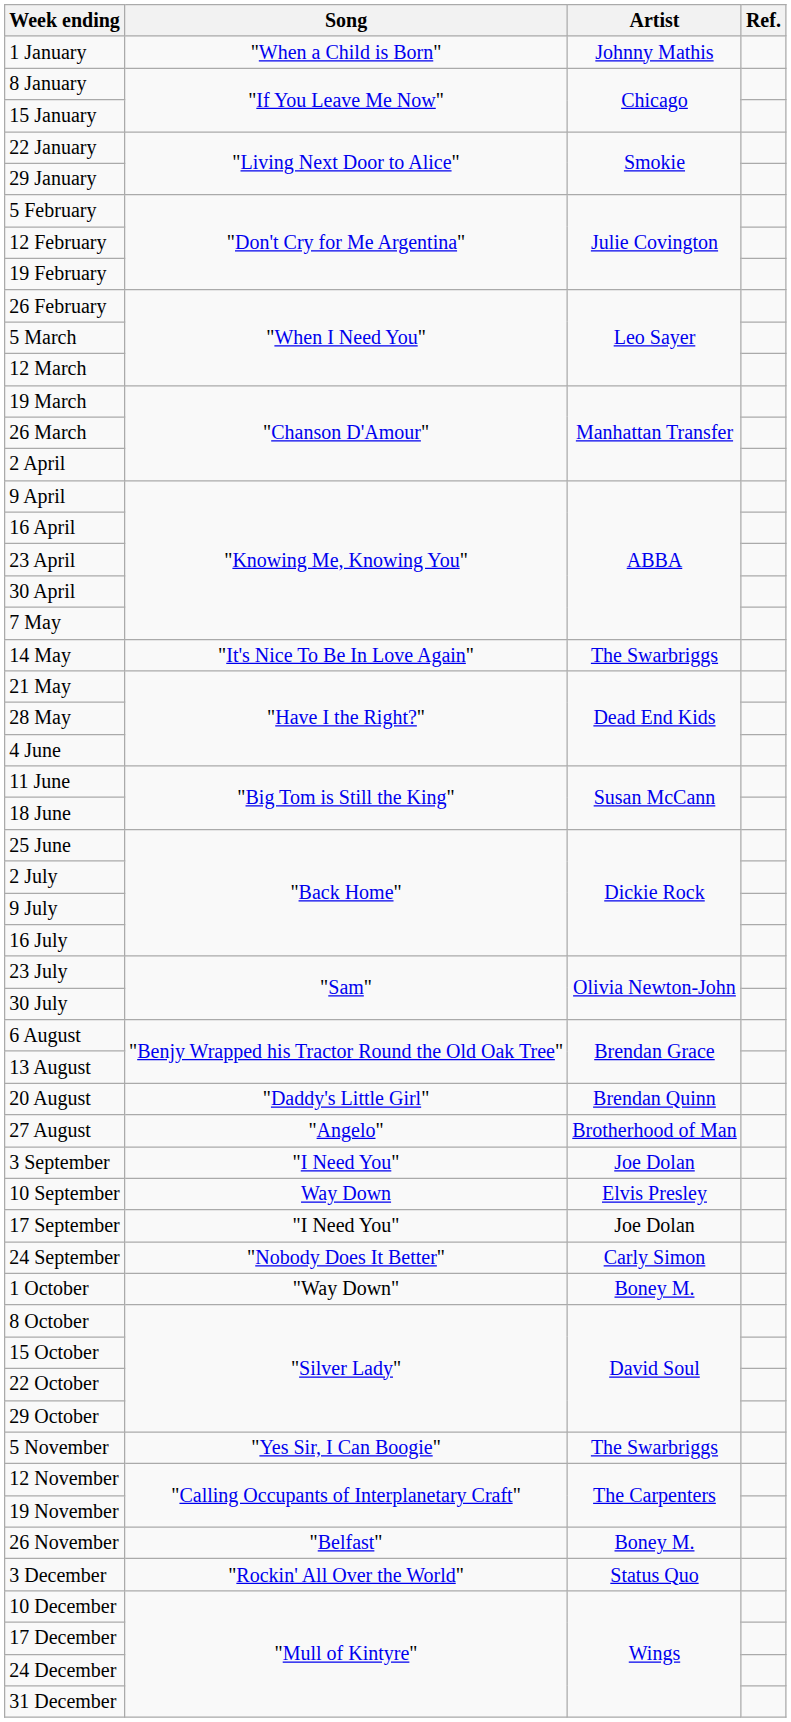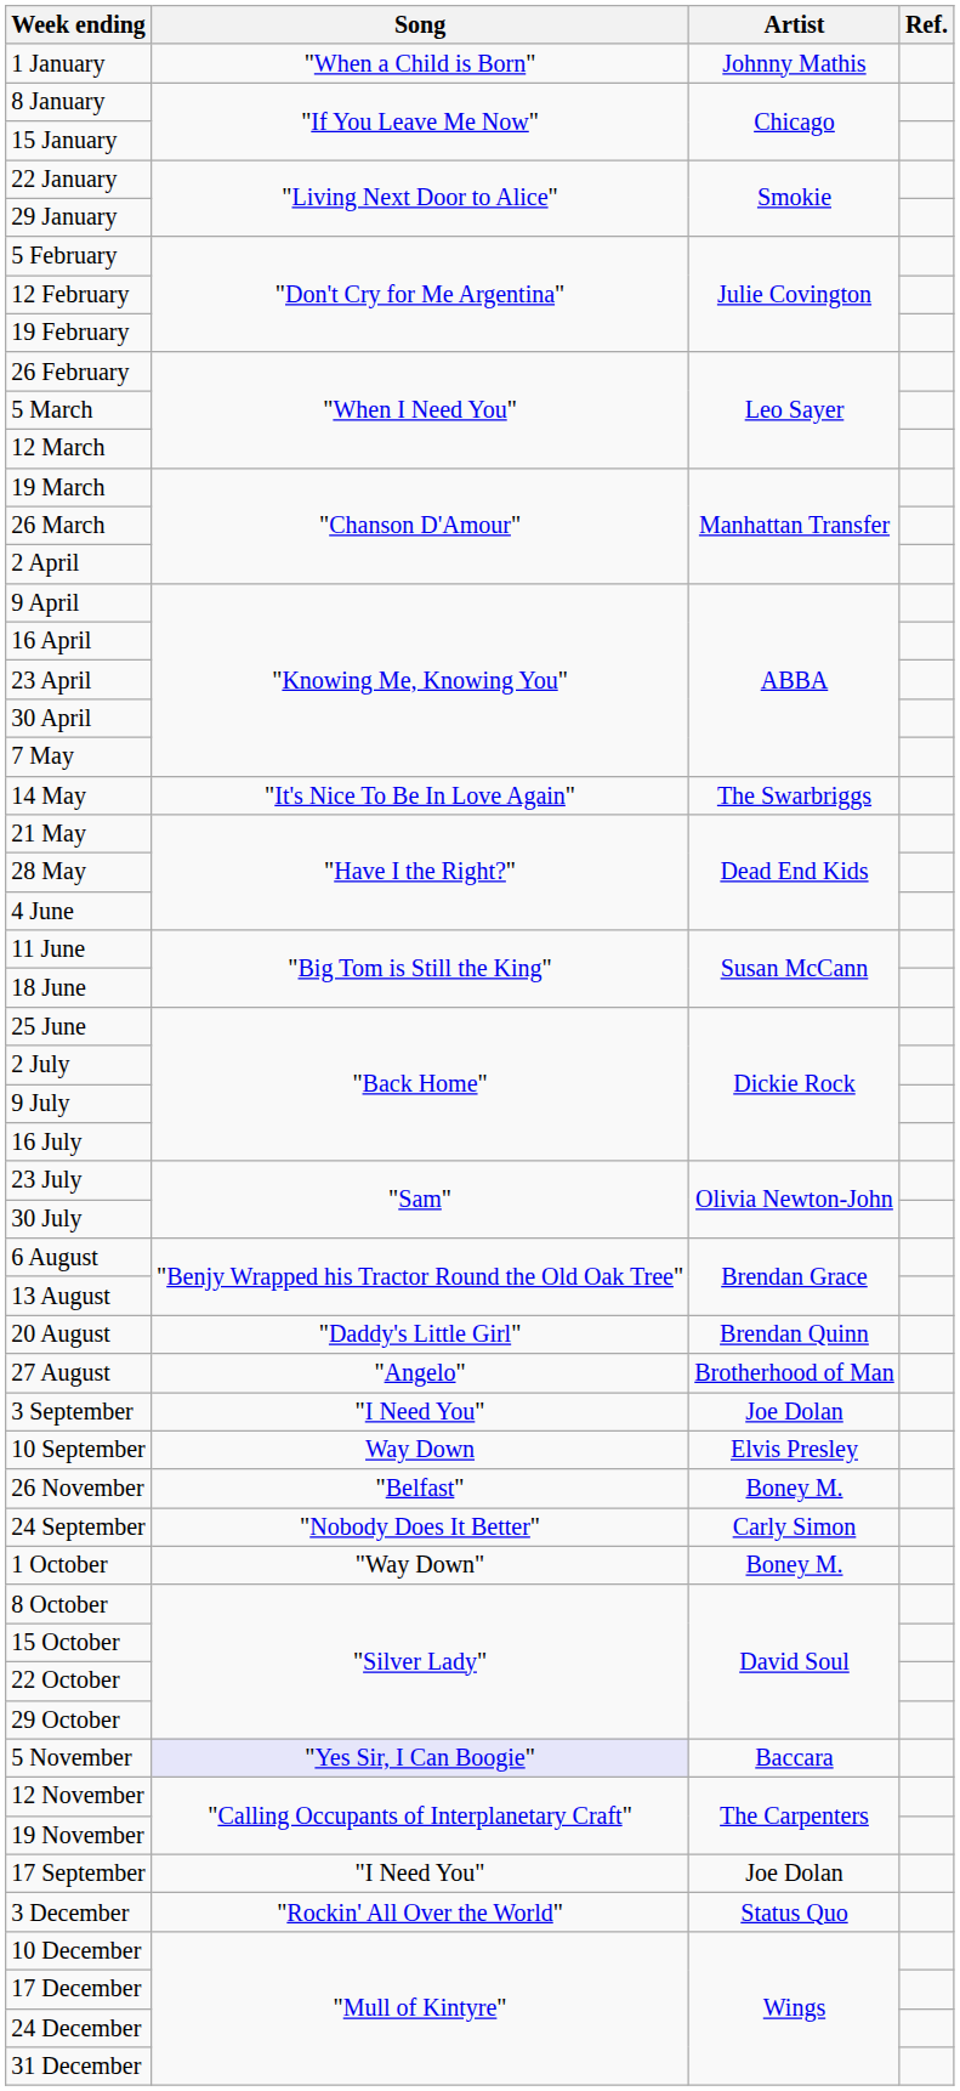 <table class="wikitable">
 <tr>
 <th>Week ending</th>
 <th>Song</th>
 <th>Artist</th>
 <th>Ref.</th>
 </tr>
 <tr>
 <td>1 January</td>
 <td align="center">"<a href='#'>When a Child is Born</a>"</td>
 <td align="center"><a href='#'>Johnny Mathis</a></td>
 <td></td>
 </tr>
 <tr>
 <td>8 January</td>
 <td rowspan="2" align="center">"<a href='#'>If You Leave Me Now</a>"</td>
 <td rowspan="2" align="center"><a href='#'>Chicago</a></td>
 <td></td>
 </tr>
 <tr>
 <td>15 January</td>
 <td></td>
 </tr>
 <tr>
 <td>22 January</td>
 <td rowspan="2" align="center">"<a href='#'>Living Next Door to Alice</a>"</td>
 <td rowspan="2" align="center"><a href='#'>Smokie</a></td>
 <td></td>
 </tr>
 <tr>
 <td>29 January</td>
 <td></td>
 </tr>
 <tr>
 <td>5 February</td>
 <td rowspan="3" align="center">"<a href='#'>Don't Cry for Me Argentina</a>"</td>
 <td rowspan="3" align="center"><a href='#'>Julie Covington</a></td>
 <td></td>
 </tr>
 <tr>
 <td>12 February</td>
 <td></td>
 </tr>
 <tr>
 <td>19 February</td>
 <td></td>
 </tr>
 <tr>
 <td>26 February</td>
 <td rowspan="3" align="center">"<a href='#'>When I Need You</a>"</td>
 <td rowspan="3" align="center"><a href='#'>Leo Sayer</a></td>
 <td></td>
 </tr>
 <tr>
 <td>5 March</td>
 <td></td>
 </tr>
 <tr>
 <td>12 March</td>
 <td></td>
 </tr>
 <tr>
 <td>19 March</td>
 <td rowspan="3" align="center">"<a href='#'>Chanson D'Amour</a>"</td>
 <td rowspan="3" align="center"><a href='#'>Manhattan Transfer</a></td>
 <td></td>
 </tr>
 <tr>
 <td>26 March</td>
 <td></td>
 </tr>
 <tr>
 <td>2 April</td>
 <td></td>
 </tr>
 <tr>
 <td>9 April</td>
 <td rowspan="5" align="center">"<a href='#'>Knowing Me, Knowing You</a>"</td>
 <td rowspan="5" align="center"><a href='#'>ABBA</a></td>
 <td></td>
 </tr>
 <tr>
 <td>16 April</td>
 <td></td>
 </tr>
 <tr>
 <td>23 April</td>
 <td></td>
 </tr>
 <tr>
 <td>30 April</td>
 <td></td>
 </tr>
 <tr>
 <td>7 May</td>
 <td></td>
 </tr>
 <tr>
 <td>14 May</td>
 <td align="center">"<a href='#'>It's Nice To Be In Love Again</a>"</td>
 <td align="center"><a href='#'>The Swarbriggs</a></td>
 <td></td>
 </tr>
 <tr>
 <td>21 May</td>
 <td rowspan="3" align="center">"<a href='#'>Have I the Right?</a>"</td>
 <td rowspan="3" align="center"><a href='#'>Dead End Kids</a></td>
 <td></td>
 </tr>
 <tr>
 <td>28 May</td>
 <td></td>
 </tr>
 <tr>
 <td>4 June</td>
 <td></td>
 </tr>
 <tr>
 <td>11 June</td>
 <td rowspan="2" align="center">"<a href='#'>Big Tom is Still the King</a>"</td>
 <td rowspan="2" align="center"><a href='#'>Susan McCann</a></td>
 <td></td>
 </tr>
 <tr>
 <td>18 June</td>
 <td></td>
 </tr>
 <tr>
 <td>25 June</td>
 <td rowspan="4" align="center">"<a href='#'>Back Home</a>"</td>
 <td rowspan="4" align="center"><a href='#'>Dickie Rock</a></td>
 <td></td>
 </tr>
 <tr>
 <td>2 July</td>
 <td></td>
 </tr>
 <tr>
 <td>9 July</td>
 <td></td>
 </tr>
 <tr>
 <td>16 July</td>
 <td></td>
 </tr>
 <tr>
 <td>23 July</td>
 <td rowspan="2" align="center">"<a href='#'>Sam</a>"</td>
 <td rowspan="2" align="center"><a href='#'>Olivia Newton-John</a></td>
 <td></td>
 </tr>
 <tr>
 <td>30 July</td>
 <td></td>
 </tr>
 <tr>
 <td>6 August</td>
 <td rowspan="2" align="center">"<a href='#'>Benjy Wrapped his Tractor Round the Old Oak Tree</a>"</td>
 <td rowspan="2" align="center"><a href='#'>Brendan Grace</a></td>
 <td></td>
 </tr>
 <tr>
 <td>13 August</td>
 <td></td>
 </tr>
 <tr>
 <td>20 August</td>
 <td align="center">"<a href='#'>Daddy's Little Girl</a>"</td>
 <td align="center"><a href='#'>Brendan Quinn</a></td>
 <td></td>
 </tr>
 <tr>
 <td>27 August</td>
 <td align="center">"<a href='#'>Angelo</a>"</td>
 <td align="center"><a href='#'>Brotherhood of Man</a></td>
 <td></td>
 </tr>
 <tr>
 <td>3 September</td>
 <td align="center">"<a href='#'>I Need You</a>"</td>
 <td align="center"><a href='#'>Joe Dolan</a></td>
 <td></td>
 </tr>
 <tr>
 <td>10 September</td>
 <td align="center"><a href='#'>Way Down</a></td>
 <td align="center"><a href='#'>Elvis Presley</a></td>
 <td></td>
 </tr>
 <tr>
-<td>17 September</td>
-<td align="center">"I Need You"</td>
-<td align="center">Joe Dolan</td>
+<td>26 November</td>
+<td align="center">"<a href='#'>Belfast</a>"</td>
+<td align="center"><a href='#'>Boney M.</a></td>
 <td></td>
 </tr>
 <tr>
 <td>24 September</td>
 <td align="center">"<a href='#'>Nobody Does It Better</a>"</td>
 <td align="center"><a href='#'>Carly Simon</a></td>
 <td></td>
 </tr>
 <tr>
 <td>1 October</td>
 <td align="center">"Way Down"</td>
 <td align="center"><a href='#'>Boney M.</a></td>
 <td></td>
 </tr>
 <tr>
 <td>8 October</td>
 <td rowspan="4" align="center">"<a href='#'>Silver Lady</a>"</td>
 <td rowspan="4" align="center"><a href='#'>David Soul</a></td>
 <td></td>
 </tr>
 <tr>
 <td>15 October</td>
 <td></td>
 </tr>
 <tr>
 <td>22 October</td>
 <td></td>
 </tr>
 <tr>
 <td>29 October</td>
 <td></td>
 </tr>
 <tr>
 <td>5 November</td>
-<td align="center">"<a href='#'>Yes Sir, I Can Boogie</a>"</td>
-<td align="center"><a href='#'>The Swarbriggs</a></td>
+<td align="center" style="background: lavender;">"<a href='#'>Yes Sir, I Can Boogie</a>"</td>
+<td align="center"><a href='#'>Baccara</a></td>
 <td></td>
 </tr>
 <tr>
 <td>12 November</td>
 <td rowspan="2" align="center">"<a href='#'>Calling Occupants of Interplanetary Craft</a>"</td>
 <td rowspan="2" align="center"><a href='#'>The Carpenters</a></td>
 <td></td>
 </tr>
 <tr>
 <td>19 November</td>
 <td></td>
 </tr>
 <tr>
-<td>26 November</td>
-<td align="center">"<a href='#'>Belfast</a>"</td>
-<td align="center"><a href='#'>Boney M.</a></td>
+<td>17 September</td>
+<td align="center">"I Need You"</td>
+<td align="center">Joe Dolan</td>
 <td></td>
 </tr>
 <tr>
 <td>3 December</td>
 <td align="center">"<a href='#'>Rockin' All Over the World</a>"</td>
 <td align="center"><a href='#'>Status Quo</a></td>
 <td></td>
 </tr>
 <tr>
 <td>10 December</td>
 <td rowspan="4" align="center">"<a href='#'>Mull of Kintyre</a>"</td>
 <td rowspan="4" align="center"><a href='#'>Wings</a></td>
 <td></td>
 </tr>
 <tr>
 <td>17 December</td>
 <td></td>
 </tr>
 <tr>
 <td>24 December</td>
 <td></td>
 </tr>
 <tr>
 <td>31 December</td>
 <td></td>
 </tr>
 </table>
